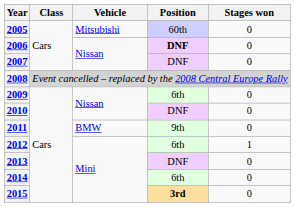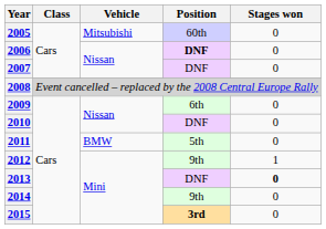 <table class="wikitable">
 <tr>
 <th>Year</th>
 <th>Class</th>
 <th>Vehicle</th>
 <th>Position</th>
 <th>Stages won</th>
 </tr>
 <tr>
 <th><a href='#'>2005</a></th>
 <td rowspan=3>Cars</td>
 <td> <a href='#'>Mitsubishi</a></td>
 <td align="center" style="background:#CFCFFF;">60th</td>
 <td align="center">0</td>
 </tr>
 <tr>
 <th><a href='#'>2006</a></th>
 <td rowspan=2> <a href='#'>Nissan</a></td>
 <td align="center" style="background:#EFCFFF;"><strong>DNF</strong></td>
 <td align="center">0</td>
 </tr>
 <tr>
 <th><a href='#'>2007</a></th>
 <td align="center" style="background:#EFCFFF;">DNF</td>
 <td align="center">0</td>
 </tr>
 <tr>
 <th><a href='#'>2008</a></th>
 <td colspan=4 align=center style="background:lightgrey;"><em>Event cancelled – replaced by the <a href='#'>2008 Central Europe Rally</a></em></td>
 </tr>
 <tr>
 <th><a href='#'>2009</a></th>
 <td rowspan=7>Cars</td>
 <td rowspan=2> <a href='#'>Nissan</a></td>
 <td align="center" style="background:#DFFFDF;">6th</td>
 <td align="center">0</td>
 </tr>
 <tr>
 <th><a href='#'>2010</a></th>
 <td align="center" style="background:#EFCFFF;">DNF</td>
 <td align="center">0</td>
 </tr>
 <tr>
 <th><a href='#'>2011</a></th>
 <td> <a href='#'>BMW</a></td>
-<td align="center" style="background:#DFFFDF;">9th</td>
+<td align="center" style="background:#DFFFDF;">5th</td>
 <td align="center">0</td>
 </tr>
 <tr>
 <th><a href='#'>2012</a></th>
 <td rowspan=4> <a href='#'>Mini</a></td>
-<td align="center" style="background:#DFFFDF;">6th</td>
+<td align="center" style="background:#DFFFDF;">9th</td>
 <td align="center">1</td>
 </tr>
 <tr>
 <th><a href='#'>2013</a></th>
 <td align="center" style="background:#EFCFFF;">DNF</td>
-<td align="center">0</td>
+<td align="center"><strong>0</strong></td>
 </tr>
 <tr>
 <th><a href='#'>2014</a></th>
-<td align="center" style="background:#DFFFDF;">6th</td>
+<td align="center" style="background:#DFFFDF;">9th</td>
 <td align="center">0</td>
 </tr>
 <tr>
 <th><a href='#'>2015</a></th>
 <td align="center" style="background:#FFDF9F;"><strong>3rd</strong></td>
 <td align="center">0</td>
 </tr>
 </table>
